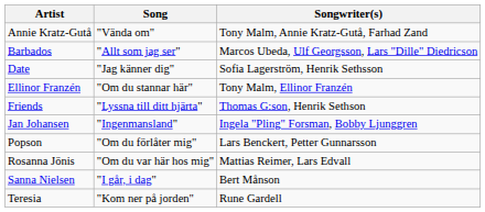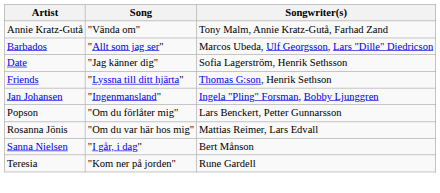 <table class="wikitable" style="margin: 1em auto 1em auto; text-align:left">
 <tr>
 <th>Artist</th>
 <th>Song</th>
 <th>Songwriter(s)</th>
 </tr>
 <tr>
 <td>Annie Kratz-Gutå</td>
 <td>"Vända om"</td>
 <td>Tony Malm, Annie Kratz-Gutå, Farhad Zand</td>
 </tr>
 <tr>
 <td><a href='#'>Barbados</a></td>
 <td>"<a href='#'>Allt som jag ser</a>"</td>
 <td>Marcos Ubeda, <a href='#'>Ulf Georgsson</a>, <a href='#'>Lars "Dille" Diedricson</a></td>
 </tr>
 <tr>
 <td><a href='#'>Date</a></td>
 <td>"Jag känner dig"</td>
 <td>Sofia Lagerström, Henrik Sethsson</td>
-</tr>
-<tr>
-<td><a href='#'>Ellinor Franzén</a></td>
-<td>"Om du stannar här"</td>
-<td>Tony Malm, <a href='#'>Ellinor Franzén</a></td>
 </tr>
 <tr>
 <td><a href='#'>Friends</a></td>
 <td>"<a href='#'>Lyssna till ditt hjärta</a>"</td>
 <td><a href='#'>Thomas G:son</a>, Henrik Sethson</td>
 </tr>
 <tr>
 <td><a href='#'>Jan Johansen</a></td>
 <td>"<a href='#'>Ingenmansland</a>"</td>
 <td><a href='#'>Ingela "Pling" Forsman</a>, <a href='#'>Bobby Ljunggren</a></td>
 </tr>
 <tr>
 <td>Popson</td>
 <td>"Om du förlåter mig"</td>
 <td>Lars Benckert, Petter Gunnarsson</td>
 </tr>
 <tr>
 <td>Rosanna Jönis</td>
 <td>"Om du var här hos mig"</td>
 <td>Mattias Reimer, Lars Edvall</td>
 </tr>
 <tr>
 <td><a href='#'>Sanna Nielsen</a></td>
 <td>"<a href='#'>I går, i dag</a>"</td>
 <td>Bert Månson</td>
 </tr>
 <tr>
 <td>Teresia</td>
 <td>"Kom ner på jorden"</td>
 <td>Rune Gardell</td>
 </tr>
 </table>
